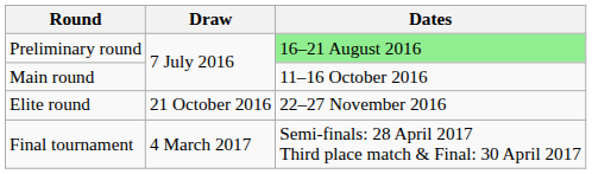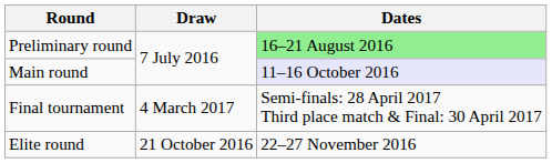 <table class="wikitable">
 <tr>
 <th>Round</th>
 <th>Draw</th>
 <th>Dates</th>
 </tr>
 <tr>
 <td>Preliminary round</td>
 <td rowspan=2>7 July 2016</td>
 <td style="background: lightgreen;">16–21 August 2016</td>
 </tr>
 <tr>
 <td>Main round</td>
-<td>11–16 October 2016</td>
+<td style="background: lavender;">11–16 October 2016</td>
+</tr>
+<tr>
+<td>Final tournament</td>
+<td>4 March 2017</td>
+<td>Semi-finals: 28 April 2017<br>Third place match & Final: 30 April 2017</td>
 </tr>
 <tr>
 <td>Elite round</td>
 <td>21 October 2016</td>
 <td>22–27 November 2016</td>
 </tr>
-<tr>
-<td>Final tournament</td>
-<td>4 March 2017</td>
-<td>Semi-finals: 28 April 2017<br>Third place match & Final: 30 April 2017</td>
-</tr>
 </table>
